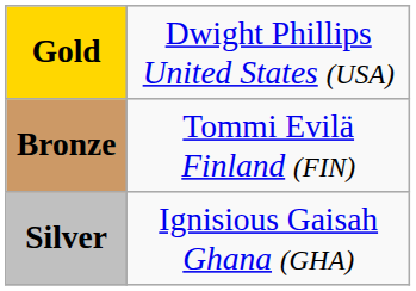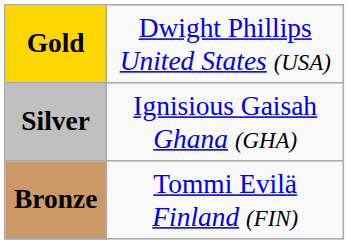 <table class="wikitable" style=" text-align:center; font-size:110%;" width="35%">
 <tr>
 <td bgcolor="gold"><strong>Gold</strong></td>
 <td> <a href='#'>Dwight Phillips</a><br><em><a href='#'>United States</a> <small>(USA)</small></em></td>
 </tr>
 <tr>
+<td bgcolor="silver"><strong>Silver</strong></td>
+<td> <a href='#'>Ignisious Gaisah</a><br><em><a href='#'>Ghana</a> <small>(GHA)</small></em></td>
+</tr>
+<tr>
 <td bgcolor="CC9966"><strong>Bronze</strong></td>
 <td> <a href='#'>Tommi Evilä</a><br><em><a href='#'>Finland</a> <small>(FIN)</small></em></td>
 </tr>
-<tr>
-<td bgcolor="silver"><strong>Silver</strong></td>
-<td> <a href='#'>Ignisious Gaisah</a><br><em><a href='#'>Ghana</a> <small>(GHA)</small></em></td>
-</tr>
 </table>
